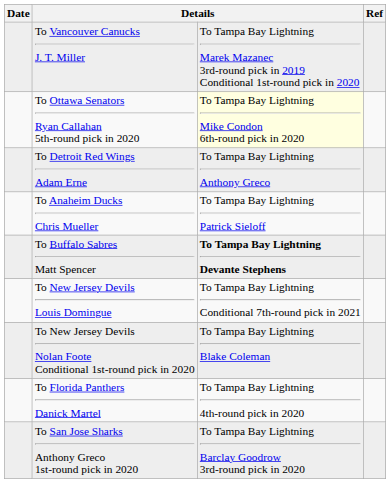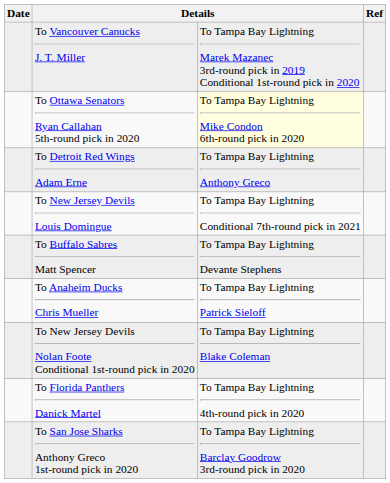 <table class="wikitable">
 <tr>
 <th>Date</th>
 <th colspan="2">Details</th>
 <th>Ref</th>
 </tr>
 <tr style="background:#eee;">
 <td></td>
 <td valign="top">To <a href='#'>Vancouver Canucks</a><hr><a href='#'>J. T. Miller</a></td>
 <td valign="top">To Tampa Bay Lightning<hr><a href='#'>Marek Mazanec</a><br>3rd-round pick in <a href='#'>2019</a><br>Conditional 1st-round pick in <a href='#'>2020</a></td>
 <td></td>
 </tr>
 <tr>
 <td></td>
 <td valign="top">To <a href='#'>Ottawa Senators</a><hr><a href='#'>Ryan Callahan</a><br>5th-round pick in 2020</td>
 <td valign="top" style="background: lightyellow;">To Tampa Bay Lightning<hr><a href='#'>Mike Condon</a><br>6th-round pick in 2020</td>
 <td></td>
 </tr>
 <tr style="background:#eee;">
 <td></td>
 <td valign="top">To <a href='#'>Detroit Red Wings</a><hr><a href='#'>Adam Erne</a></td>
 <td valign="top">To Tampa Bay Lightning<hr><a href='#'>Anthony Greco</a></td>
 <td></td>
 </tr>
 <tr>
 <td></td>
-<td valign="top">To <a href='#'>Anaheim Ducks</a><hr><a href='#'>Chris Mueller</a></td>
-<td valign="top">To Tampa Bay Lightning<hr><a href='#'>Patrick Sieloff</a></td>
+<td valign="top">To <a href='#'>New Jersey Devils</a><hr><a href='#'>Louis Domingue</a></td>
+<td valign="top">To Tampa Bay Lightning<hr>Conditional 7th-round pick in 2021</td>
 <td></td>
 </tr>
 <tr style="background:#eee;">
 <td></td>
 <td valign="top">To <a href='#'>Buffalo Sabres</a><hr>Matt Spencer</td>
-<td valign="top"><strong>To Tampa Bay Lightning<hr>Devante Stephens</strong></td>
+<td valign="top">To Tampa Bay Lightning<hr>Devante Stephens</td>
 <td></td>
 </tr>
 <tr>
 <td></td>
-<td valign="top">To <a href='#'>New Jersey Devils</a><hr><a href='#'>Louis Domingue</a></td>
-<td valign="top">To Tampa Bay Lightning<hr>Conditional 7th-round pick in 2021</td>
+<td valign="top">To <a href='#'>Anaheim Ducks</a><hr><a href='#'>Chris Mueller</a></td>
+<td valign="top">To Tampa Bay Lightning<hr><a href='#'>Patrick Sieloff</a></td>
 <td></td>
 </tr>
 <tr style="background:#eee;">
 <td></td>
 <td valign="top">To New Jersey Devils<hr><a href='#'>Nolan Foote</a><br>Conditional 1st-round pick in 2020</td>
 <td valign="top">To Tampa Bay Lightning<hr><a href='#'>Blake Coleman</a></td>
 <td></td>
 </tr>
 <tr>
 <td></td>
 <td valign="top">To <a href='#'>Florida Panthers</a><hr><a href='#'>Danick Martel</a></td>
 <td valign="top">To Tampa Bay Lightning<hr>4th-round pick in 2020</td>
 <td></td>
 </tr>
 <tr style="background:#eee;">
 <td></td>
 <td valign="top">To <a href='#'>San Jose Sharks</a><hr>Anthony Greco<br> 1st-round pick in 2020</td>
 <td valign="top">To Tampa Bay Lightning<hr><a href='#'>Barclay Goodrow</a><br> 3rd-round pick in 2020</td>
 <td></td>
 </tr>
 </table>
